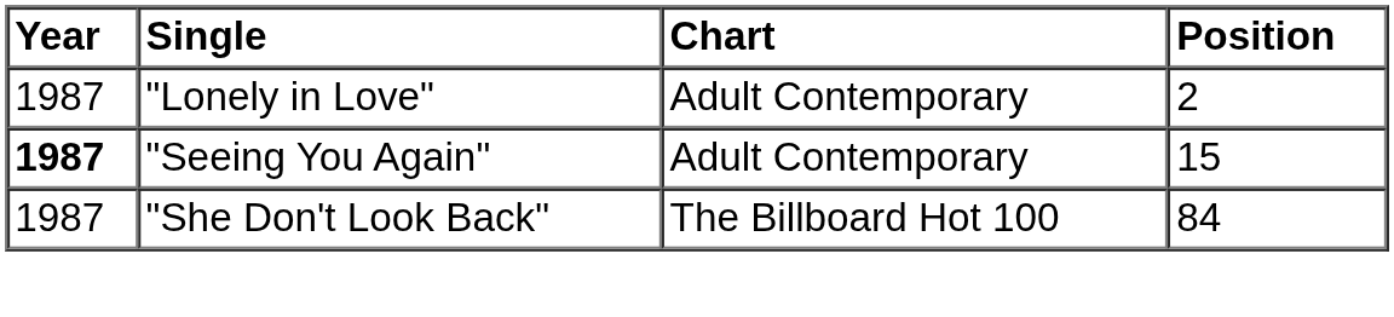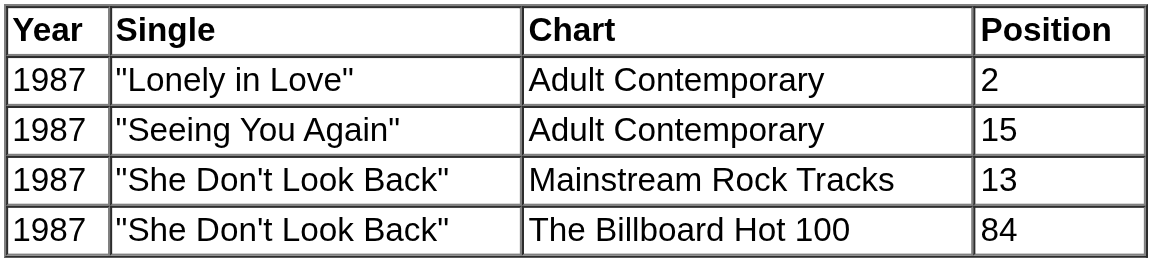 <table border=1 cellspacing=0 cellpadding=2 width="550px">
 <tr>
 <th align="left">Year</th>
 <th align="left">Single</th>
 <th align="left">Chart</th>
 <th align="left">Position</th>
 </tr>
 <tr>
 <td align="left">1987</td>
 <td align="left">"Lonely in Love"</td>
 <td align="left">Adult Contemporary</td>
 <td align="left">2</td>
 </tr>
 <tr>
-<td align="left"><strong>1987</strong></td>
+<td align="left">1987</td>
 <td align="left">"Seeing You Again"</td>
 <td align="left">Adult Contemporary</td>
 <td align="left">15</td>
+</tr>
+<tr>
+<td align="left">1987</td>
+<td align="left">"She Don't Look Back"</td>
+<td align="left">Mainstream Rock Tracks</td>
+<td align="left">13</td>
 </tr>
 <tr>
 <td align="left">1987</td>
 <td align="left">"She Don't Look Back"</td>
 <td align="left">The Billboard Hot 100</td>
 <td align="left">84</td>
 </tr>
 <tr>
 </tr>
 </table>
